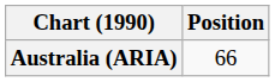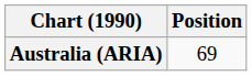 <table class="wikitable plainrowheaders" style="text-align:center">
 <tr>
 <th>Chart (1990)</th>
 <th>Position</th>
 </tr>
 <tr>
 <th scope="row">Australia (ARIA)</th>
-<td>66</td>
+<td>69</td>
 </tr>
 </table>
